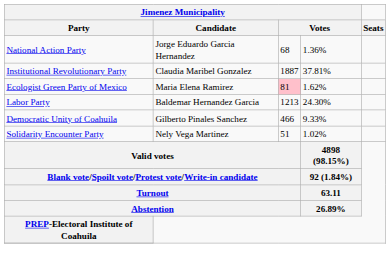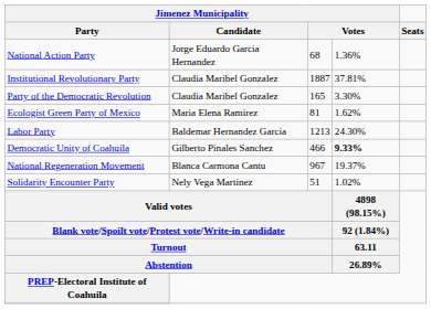 <table class="wikitable collapsible collapsed" style="font-size:95%; width:72%; line-height:126%; margin-bottom:0">
 <tr>
 <th Colspan = 4><strong><a href='#'>Jimenez Municipality</a></strong></th>
 </tr>
 <tr style="background:#efefef;">
 <th Colspan = 1><strong>Party</strong></th>
 <th Colspan = 1><strong>Candidate</strong></th>
 <th Colspan = 2><strong>Votes</strong></th>
 <th Colspan = 1><strong>Seats</strong></th>
 </tr>
 <tr>
 <td> <a href='#'>National Action Party</a></td>
 <td>Jorge Eduardo Garcia Hernandez</td>
 <td>68</td>
 <td>1.36%</td>
 <td></td>
 </tr>
 <tr>
 <td> <a href='#'>Institutional Revolutionary Party</a></td>
 <td>Claudia Maribel Gonzalez</td>
 <td>1887</td>
 <td>37.81%</td>
 <td></td>
 </tr>
 <tr>
+<td> <a href='#'>Party of the Democratic Revolution</a></td>
+<td>Claudia Maribel Gonzalez</td>
+<td>165</td>
+<td>3.30%</td>
+<td></td>
+</tr>
+<tr>
 <td> <a href='#'>Ecologist Green Party of Mexico</a></td>
 <td>Maria Elena Ramirez</td>
-<td style="background: pink;">81</td>
+<td>81</td>
 <td>1.62%</td>
 <td></td>
 </tr>
 <tr>
 <td> <a href='#'>Labor Party</a></td>
 <td>Baldemar Hernandez Garcia</td>
 <td>1213</td>
 <td>24.30%</td>
 <td></td>
 </tr>
 <tr>
 <td><a href='#'>Democratic Unity of Coahuila</a></td>
 <td>Gilberto Pinales Sanchez</td>
 <td>466</td>
-<td>9.33%</td>
+<td><strong>9.33%</strong></td>
+<td></td>
+</tr>
+<tr>
+<td> <a href='#'>National Regeneration Movement</a></td>
+<td>Blanca Carmona Cantu</td>
+<td>967</td>
+<td>19.37%</td>
 <td></td>
 </tr>
 <tr>
 <td> <a href='#'>Solidarity Encounter Party</a></td>
 <td>Nely Vega Martinez</td>
 <td>51</td>
 <td>1.02%</td>
 <td></td>
 </tr>
 <tr>
 <th Colspan = 3><strong>Valid votes</strong></th>
 <th>4898 (98.15%)</th>
 </tr>
 <tr>
 <th Colspan = 3><strong><a href='#'>Blank vote</a>/<a href='#'>Spoilt vote</a>/<a href='#'>Protest vote</a>/<a href='#'>Write-in candidate</a></strong></th>
 <th>92 (1.84%)</th>
 </tr>
 <tr>
 <th Colspan = 3><strong><a href='#'>Turnout</a></strong></th>
 <th>63.11</th>
 </tr>
 <tr>
 <th Colspan = 3><strong><a href='#'>Abstention</a></strong></th>
 <th>26.89%</th>
 </tr>
 <tr>
 <th Colspan =><a href='#'>PREP</a>-Electoral Institute of Coahuila </th>
 </tr>
 <tr>
 </tr>
 </table>
